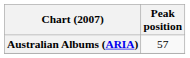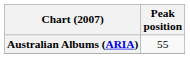 <table class="wikitable sortable plainrowheaders">
 <tr>
 <th>Chart (2007)</th>
 <th>Peak<br>position</th>
 </tr>
 <tr>
 <th scope="row">Australian Albums (<a href='#'>ARIA</a>)</th>
-<td align="center">57</td>
+<td align="center">55</td>
 </tr>
 <tr>
 </tr>
 <tr>
 </tr>
 </table>
